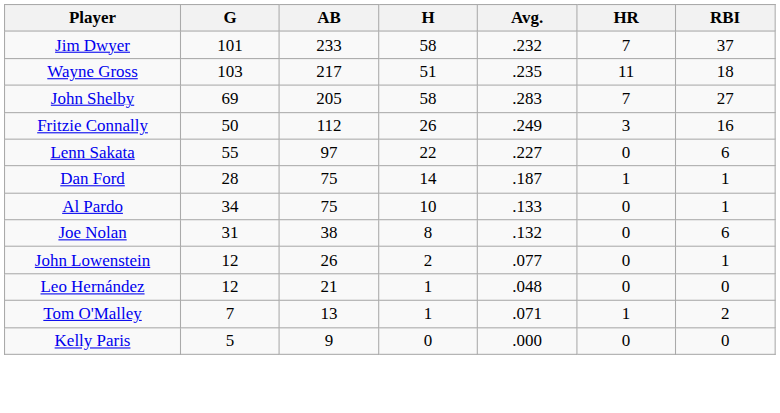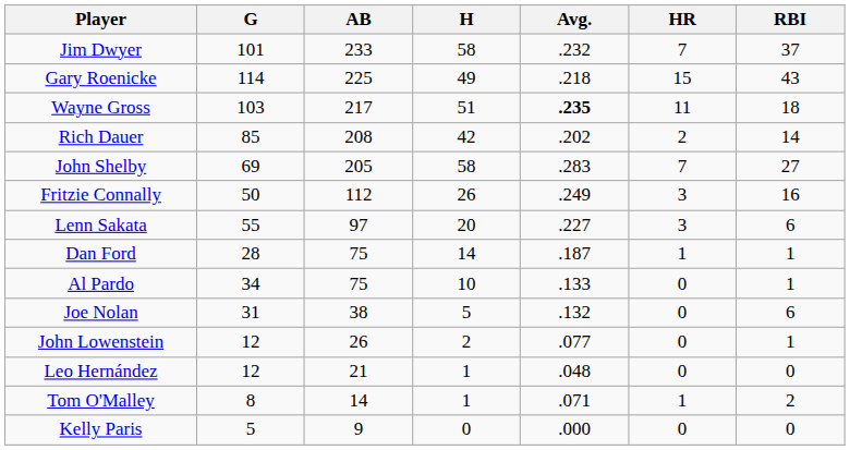 <table class="wikitable sortable">
 <tr>
 <th bgcolor="#DDDDFF" width="16%">Player</th>
 <th bgcolor="#DDDDFF" width="9%">G</th>
 <th bgcolor="#DDDDFF" width="9%">AB</th>
 <th bgcolor="#DDDDFF" width="9%">H</th>
 <th bgcolor="#DDDDFF" width="9%">Avg.</th>
 <th bgcolor="#DDDDFF" width="9%">HR</th>
 <th bgcolor="#DDDDFF" width="9%">RBI</th>
 </tr>
 <tr align="center">
 <td><a href='#'>Jim Dwyer</a></td>
 <td>101</td>
 <td>233</td>
 <td>58</td>
 <td>.232</td>
 <td>7</td>
 <td>37</td>
 </tr>
 <tr align="center">
+<td><a href='#'>Gary Roenicke</a></td>
+<td>114</td>
+<td>225</td>
+<td>49</td>
+<td>.218</td>
+<td>15</td>
+<td>43</td>
+</tr>
+<tr align="center">
 <td><a href='#'>Wayne Gross</a></td>
 <td>103</td>
 <td>217</td>
 <td>51</td>
-<td>.235</td>
+<td><strong>.235</strong></td>
 <td>11</td>
 <td>18</td>
+</tr>
+<tr align="center">
+<td><a href='#'>Rich Dauer</a></td>
+<td>85</td>
+<td>208</td>
+<td>42</td>
+<td>.202</td>
+<td>2</td>
+<td>14</td>
 </tr>
 <tr align="center">
 <td><a href='#'>John Shelby</a></td>
 <td>69</td>
 <td>205</td>
 <td>58</td>
 <td>.283</td>
 <td>7</td>
 <td>27</td>
 </tr>
 <tr align="center">
 <td><a href='#'>Fritzie Connally</a></td>
 <td>50</td>
 <td>112</td>
 <td>26</td>
 <td>.249</td>
 <td>3</td>
 <td>16</td>
 </tr>
 <tr align="center">
 <td><a href='#'>Lenn Sakata</a></td>
 <td>55</td>
 <td>97</td>
-<td>22</td>
+<td>20</td>
 <td>.227</td>
-<td>0</td>
+<td>3</td>
 <td>6</td>
 </tr>
 <tr align="center">
 <td><a href='#'>Dan Ford</a></td>
 <td>28</td>
 <td>75</td>
 <td>14</td>
 <td>.187</td>
 <td>1</td>
 <td>1</td>
 </tr>
 <tr align="center">
 <td><a href='#'>Al Pardo</a></td>
 <td>34</td>
 <td>75</td>
 <td>10</td>
 <td>.133</td>
 <td>0</td>
 <td>1</td>
 </tr>
 <tr align="center">
 <td><a href='#'>Joe Nolan</a></td>
 <td>31</td>
 <td>38</td>
-<td>8</td>
+<td>5</td>
 <td>.132</td>
 <td>0</td>
 <td>6</td>
 </tr>
 <tr align="center">
 <td><a href='#'>John Lowenstein</a></td>
 <td>12</td>
 <td>26</td>
 <td>2</td>
 <td>.077</td>
 <td>0</td>
 <td>1</td>
 </tr>
 <tr align="center">
 <td><a href='#'>Leo Hernández</a></td>
 <td>12</td>
 <td>21</td>
 <td>1</td>
 <td>.048</td>
 <td>0</td>
 <td>0</td>
 </tr>
 <tr align="center">
 <td><a href='#'>Tom O'Malley</a></td>
-<td>7</td>
-<td>13</td>
+<td>8</td>
+<td>14</td>
 <td>1</td>
 <td>.071</td>
 <td>1</td>
 <td>2</td>
 </tr>
 <tr align="center">
 <td><a href='#'>Kelly Paris</a></td>
 <td>5</td>
 <td>9</td>
 <td>0</td>
 <td>.000</td>
 <td>0</td>
 <td>0</td>
 </tr>
 </table>
